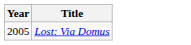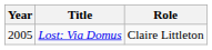 <table class="wikitable">
 <tr>
 <th>Year</th>
 <th>Title</th>
+<th>Role</th>
 </tr>
 <tr>
 <td>2005</td>
 <td><em><a href='#'>Lost: Via Domus</a></em></td>
+<td>Claire Littleton</td>
 </tr>
 </table>
